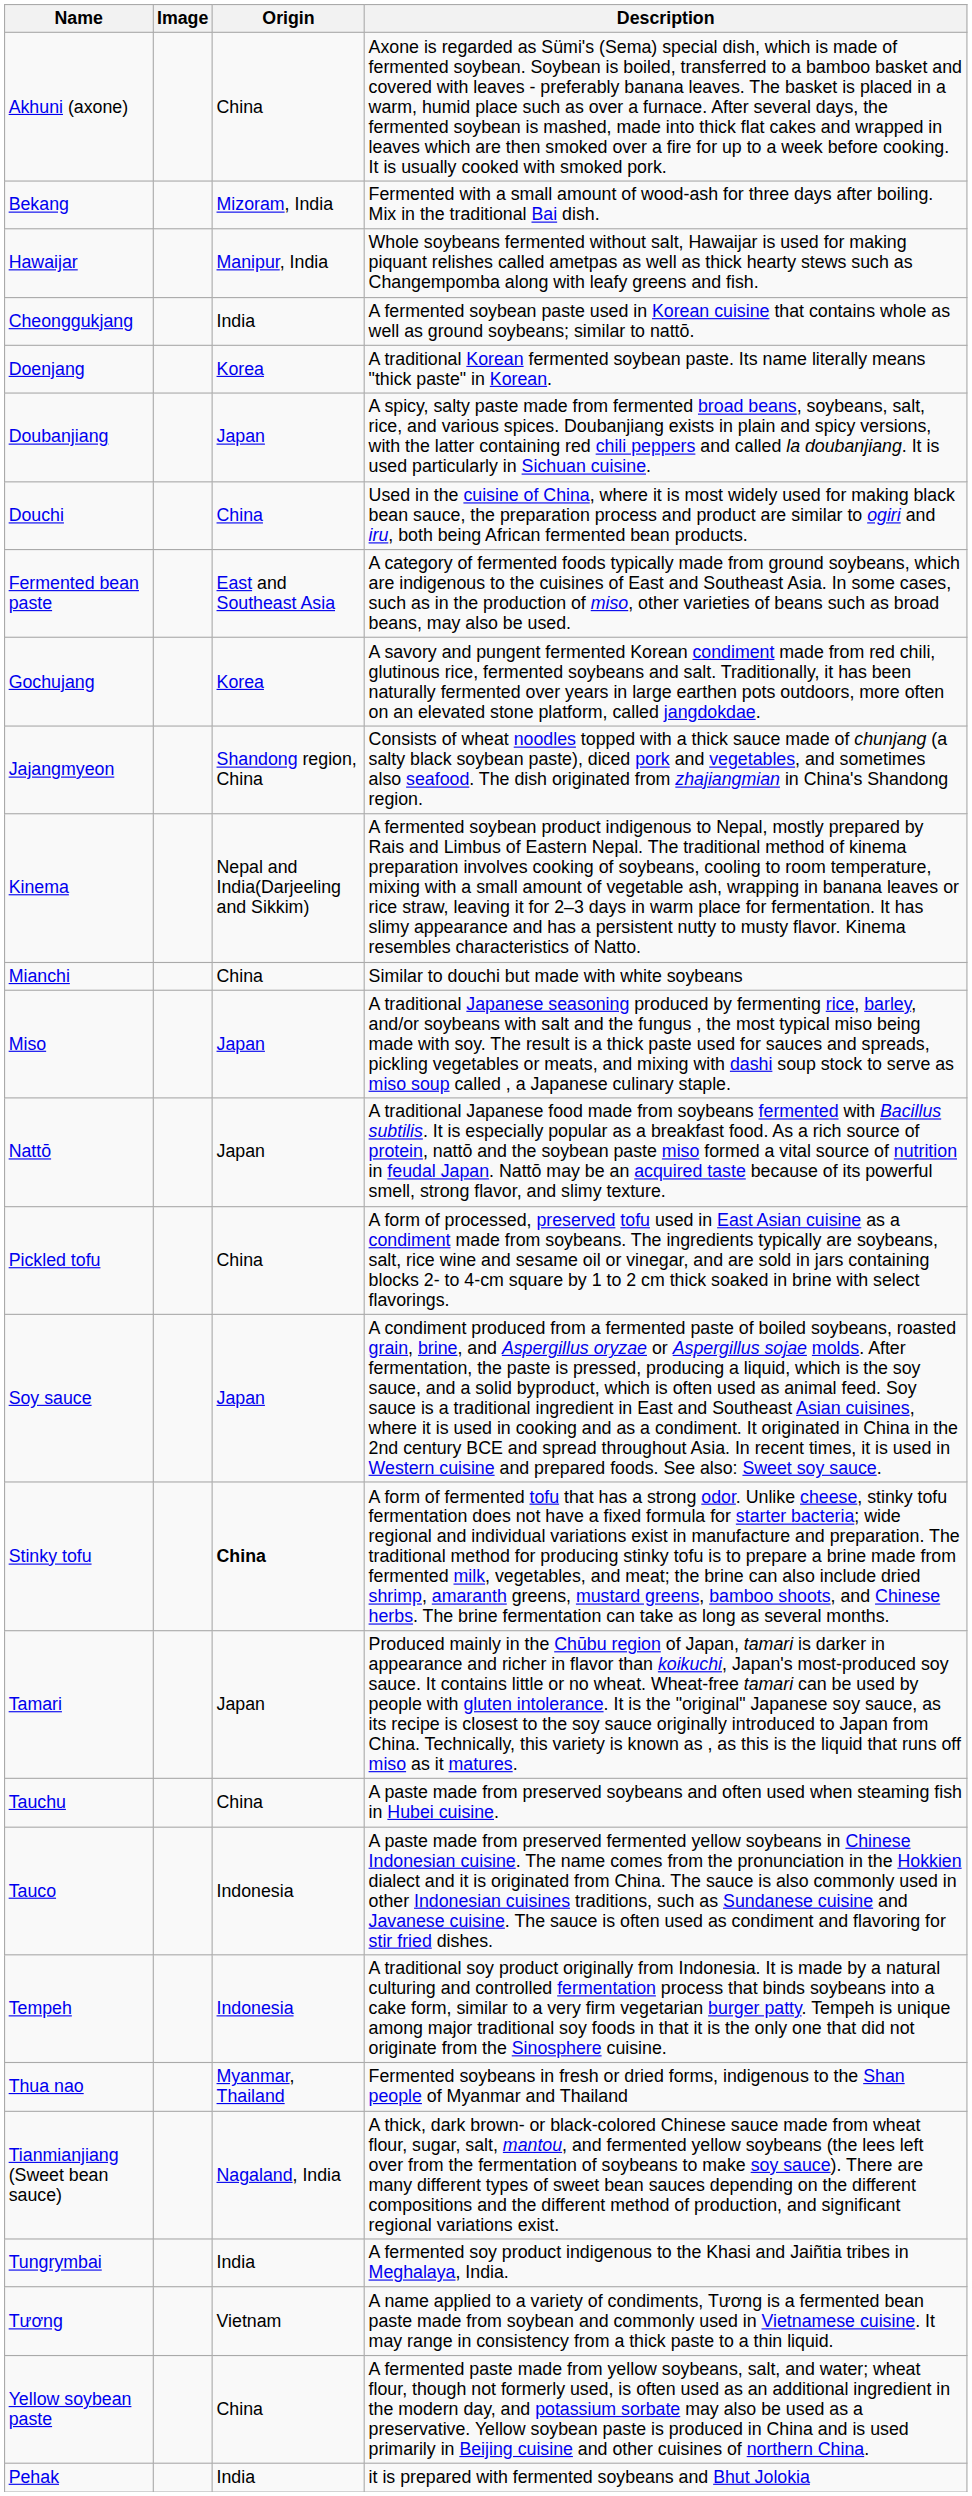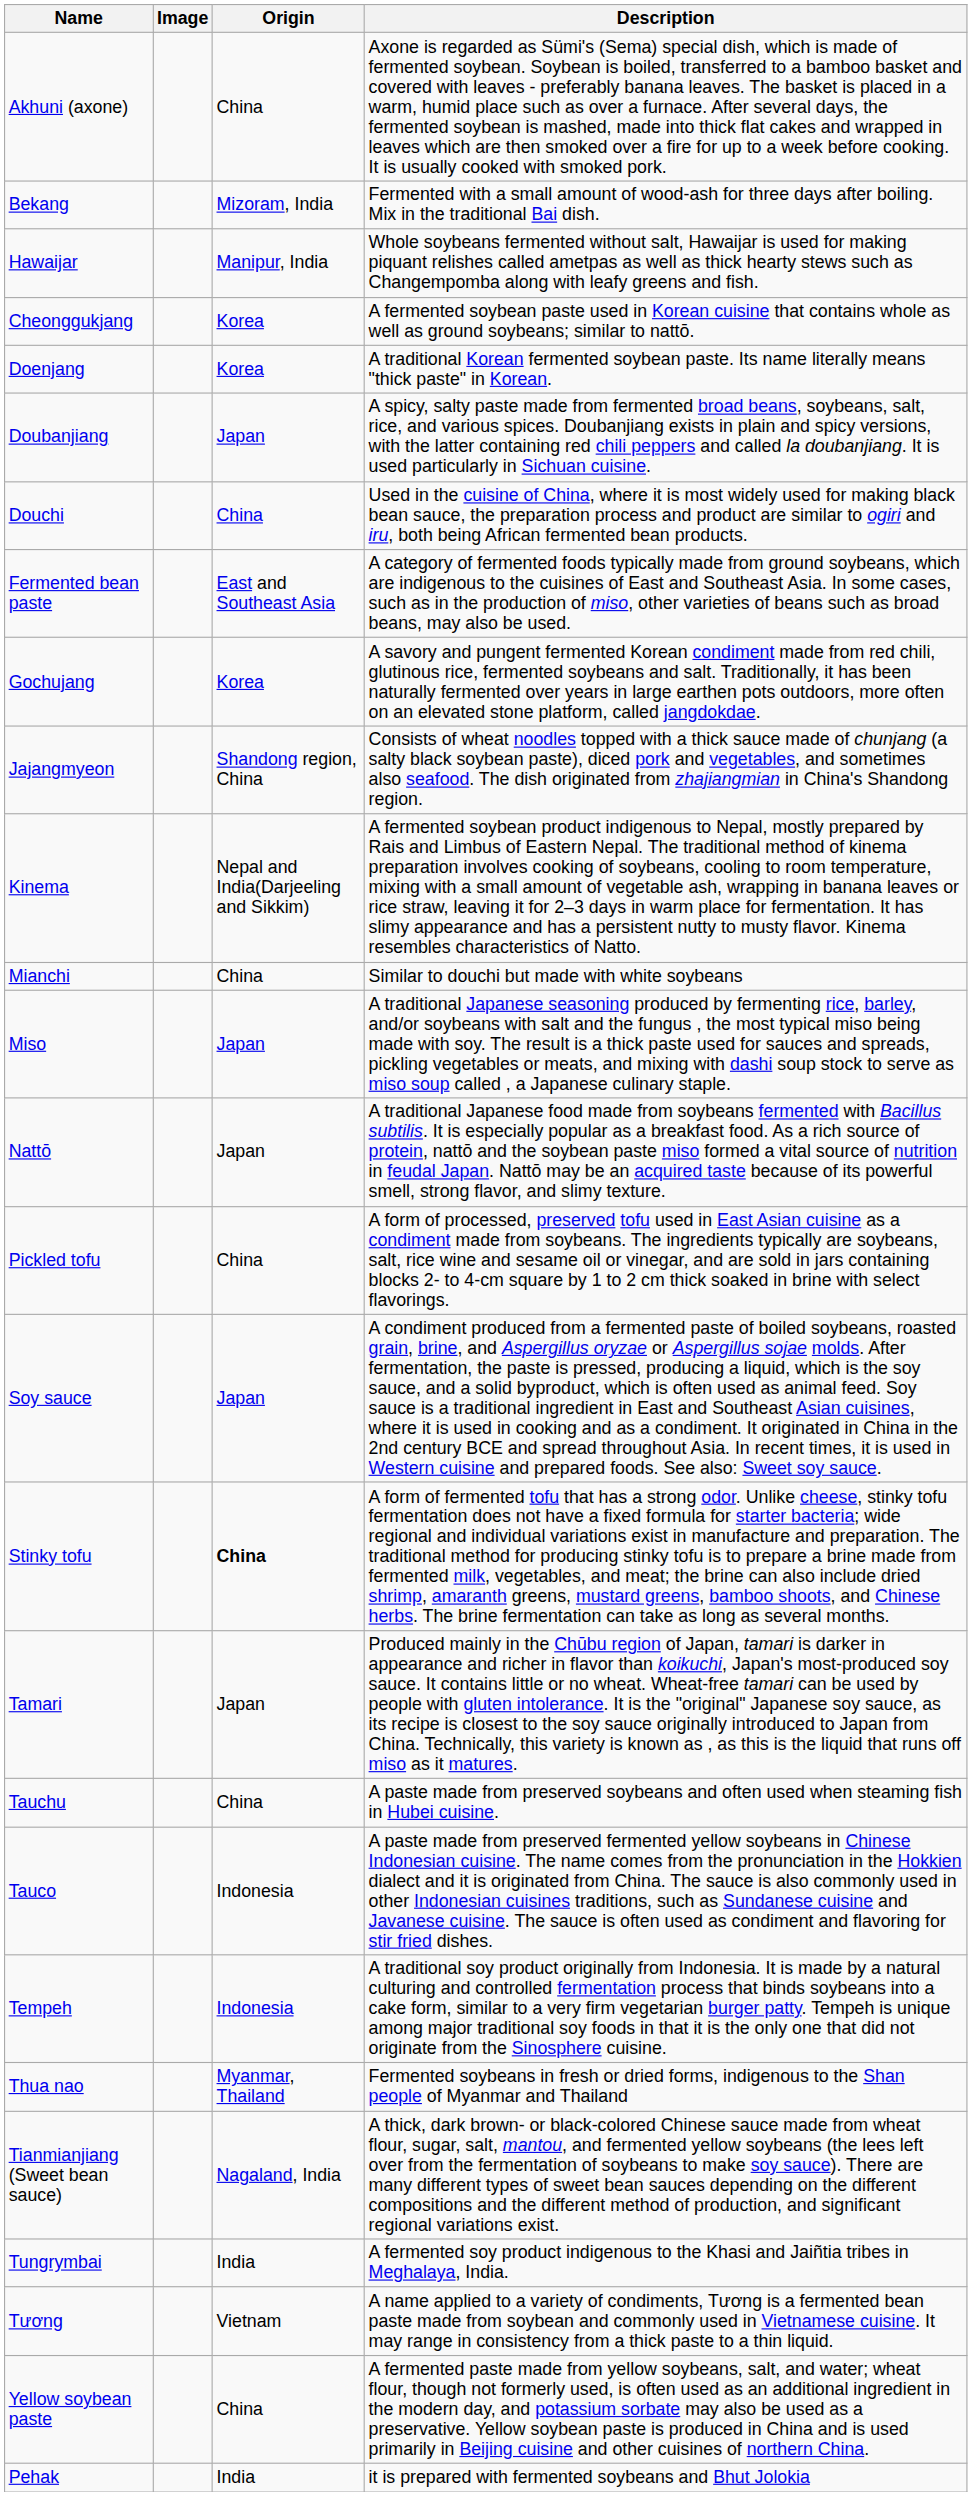 <table class="wikitable">
 <tr>
 <th>Name</th>
 <th>Image</th>
 <th>Origin</th>
 <th>Description</th>
 </tr>
 <tr>
 <td><a href='#'>Akhuni</a> (axone)</td>
 <td></td>
 <td>China</td>
 <td>Axone is regarded as Sümi's (Sema) special dish, which is made of fermented soybean. Soybean is boiled, transferred to a bamboo basket and covered with leaves - preferably banana leaves. The basket is placed in a warm, humid place such as over a furnace. After several days, the fermented soybean is mashed, made into thick flat cakes and wrapped in leaves which are then smoked over a fire for up to a week before cooking. It is usually cooked with smoked pork.</td>
 </tr>
 <tr>
 <td><a href='#'>Bekang</a></td>
 <td></td>
 <td><a href='#'>Mizoram</a>, India</td>
 <td>Fermented with a small amount of wood-ash for three days after boiling. Mix in the traditional <a href='#'>Bai</a> dish.</td>
 </tr>
 <tr>
 <td><a href='#'>Hawaijar</a></td>
 <td></td>
 <td><a href='#'>Manipur</a>, India</td>
 <td>Whole soybeans fermented without salt, Hawaijar is used for making piquant relishes called ametpas as well as thick hearty stews such as Changempomba along with leafy greens and fish.</td>
 </tr>
 <tr>
 <td><a href='#'>Cheonggukjang</a></td>
 <td></td>
-<td>India</td>
+<td><a href='#'>Korea</a></td>
 <td>A fermented soybean paste used in <a href='#'>Korean cuisine</a> that contains whole as well as ground soybeans; similar to nattō.</td>
 </tr>
 <tr>
 <td><a href='#'>Doenjang</a></td>
 <td></td>
 <td><a href='#'>Korea</a></td>
 <td>A traditional <a href='#'>Korean</a> fermented soybean paste. Its name literally means "thick paste" in <a href='#'>Korean</a>.</td>
 </tr>
 <tr>
 <td><a href='#'>Doubanjiang</a></td>
 <td></td>
 <td><a href='#'>Japan</a></td>
 <td>A spicy, salty paste made from fermented <a href='#'>broad beans</a>, soybeans, salt, rice, and various spices. Doubanjiang exists in plain and spicy versions, with the latter containing red <a href='#'>chili peppers</a> and called <em>la doubanjiang</em>. It is used particularly in <a href='#'>Sichuan cuisine</a>.</td>
 </tr>
 <tr>
 <td><a href='#'>Douchi</a></td>
 <td></td>
 <td><a href='#'>China</a></td>
 <td>Used in the <a href='#'>cuisine of China</a>, where it is most widely used for making black bean sauce, the preparation process and product are similar to <em><a href='#'>ogiri</a></em> and <em><a href='#'>iru</a></em>, both being African fermented bean products.</td>
 </tr>
 <tr>
 <td><a href='#'>Fermented bean paste</a></td>
 <td></td>
 <td><a href='#'>East</a> and <a href='#'>Southeast Asia</a></td>
 <td>A category of fermented foods typically made from ground soybeans, which are indigenous to the cuisines of East and Southeast Asia. In some cases, such as in the production of <em><a href='#'>miso</a></em>, other varieties of beans such as broad beans, may also be used.</td>
 </tr>
 <tr>
 <td><a href='#'>Gochujang</a></td>
 <td></td>
 <td><a href='#'>Korea</a></td>
 <td>A savory and pungent fermented Korean <a href='#'>condiment</a> made from red chili, glutinous rice, fermented soybeans and salt. Traditionally, it has been naturally fermented over years in large earthen pots outdoors, more often on an elevated stone platform, called <a href='#'>jangdokdae</a>.</td>
 </tr>
 <tr>
 <td><a href='#'>Jajangmyeon</a></td>
 <td></td>
 <td><a href='#'>Shandong</a> region, China</td>
 <td>Consists of wheat <a href='#'>noodles</a> topped with a thick sauce made of <em>chunjang</em> (a salty black soybean paste), diced <a href='#'>pork</a> and <a href='#'>vegetables</a>, and sometimes also <a href='#'>seafood</a>. The dish originated from <em><a href='#'>zhajiangmian</a></em> in China's Shandong region.</td>
 </tr>
 <tr>
 <td><a href='#'>Kinema</a></td>
 <td></td>
 <td>Nepal and India(Darjeeling and Sikkim)</td>
 <td>A fermented soybean product indigenous to Nepal, mostly prepared by Rais and Limbus of Eastern Nepal. The traditional method of kinema preparation involves cooking of soybeans, cooling to room temperature, mixing with a small amount of vegetable ash, wrapping in banana leaves or rice straw, leaving it for 2–3 days in warm place for fermentation. It has slimy appearance and has a persistent nutty to musty flavor. Kinema resembles characteristics of Natto.</td>
 </tr>
 <tr>
 <td><a href='#'>Mianchi</a></td>
 <td></td>
 <td>China</td>
 <td>Similar to douchi but made with white soybeans</td>
 </tr>
 <tr>
 <td><a href='#'>Miso</a></td>
 <td></td>
 <td><a href='#'>Japan</a></td>
 <td>A traditional <a href='#'>Japanese seasoning</a> produced by fermenting <a href='#'>rice</a>, <a href='#'>barley</a>, and/or soybeans with salt and the fungus , the most typical miso being made with soy. The result is a thick paste used for sauces and spreads, pickling vegetables or meats, and mixing with <a href='#'>dashi</a> soup stock to serve as <a href='#'>miso soup</a> called , a Japanese culinary staple.</td>
 </tr>
 <tr>
 <td><a href='#'>Nattō</a></td>
 <td></td>
 <td>Japan</td>
 <td>A traditional Japanese food made from soybeans <a href='#'>fermented</a> with <em><a href='#'>Bacillus subtilis</a></em>. It is especially popular as a breakfast food. As a rich source of <a href='#'>protein</a>, nattō and the soybean paste <a href='#'>miso</a> formed a vital source of <a href='#'>nutrition</a> in <a href='#'>feudal Japan</a>. Nattō may be an <a href='#'>acquired taste</a> because of its powerful smell, strong flavor, and slimy texture.</td>
 </tr>
 <tr>
 <td><a href='#'>Pickled tofu</a></td>
 <td></td>
 <td>China</td>
 <td>A form of processed, <a href='#'>preserved</a> <a href='#'>tofu</a> used in <a href='#'>East Asian cuisine</a> as a <a href='#'>condiment</a> made from soybeans. The ingredients typically are soybeans, salt, rice wine and sesame oil or vinegar, and are sold in jars containing blocks 2- to 4-cm square by 1 to 2 cm thick soaked in brine with select flavorings.</td>
 </tr>
 <tr>
 <td><a href='#'>Soy sauce</a></td>
 <td></td>
 <td><a href='#'>Japan</a></td>
 <td>A condiment produced from a fermented paste of boiled soybeans, roasted <a href='#'>grain</a>, <a href='#'>brine</a>, and <em><a href='#'>Aspergillus oryzae</a></em> or <em><a href='#'>Aspergillus sojae</a></em> <a href='#'>molds</a>. After fermentation, the paste is pressed, producing a liquid, which is the soy sauce, and a solid byproduct, which is often used as animal feed. Soy sauce is a traditional ingredient in East and Southeast <a href='#'>Asian cuisines</a>, where it is used in cooking and as a condiment. It originated in China in the 2nd century BCE and spread throughout Asia. In recent times, it is used in <a href='#'>Western cuisine</a> and prepared foods. See also: <a href='#'>Sweet soy sauce</a>.</td>
 </tr>
 <tr>
 <td><a href='#'>Stinky tofu</a></td>
 <td></td>
 <td><strong>China</strong></td>
 <td>A form of fermented <a href='#'>tofu</a> that has a strong <a href='#'>odor</a>. Unlike <a href='#'>cheese</a>, stinky tofu fermentation does not have a fixed formula for <a href='#'>starter bacteria</a>; wide regional and individual variations exist in manufacture and preparation. The traditional method for producing stinky tofu is to prepare a brine made from fermented <a href='#'>milk</a>, vegetables, and meat; the brine can also include dried <a href='#'>shrimp</a>, <a href='#'>amaranth</a> greens, <a href='#'>mustard greens</a>, <a href='#'>bamboo shoots</a>, and <a href='#'>Chinese herbs</a>. The brine fermentation can take as long as several months.</td>
 </tr>
 <tr>
 <td><a href='#'>Tamari</a></td>
 <td></td>
 <td>Japan</td>
 <td>Produced mainly in the <a href='#'>Chūbu region</a> of Japan, <em>tamari</em> is darker in appearance and richer in flavor than <em><a href='#'>koikuchi</a></em>, Japan's most-produced soy sauce. It contains little or no wheat. Wheat-free <em>tamari</em> can be used by people with <a href='#'>gluten intolerance</a>. It is the "original" Japanese soy sauce, as its recipe is closest to the soy sauce originally introduced to Japan from China. Technically, this variety is known as , as this is the liquid that runs off <a href='#'>miso</a> as it <a href='#'>matures</a>.</td>
 </tr>
 <tr>
 <td><a href='#'>Tauchu</a></td>
 <td></td>
 <td>China</td>
 <td>A paste made from preserved soybeans and often used when steaming fish in <a href='#'>Hubei cuisine</a>.</td>
 </tr>
 <tr>
 <td><a href='#'>Tauco</a></td>
 <td></td>
 <td>Indonesia</td>
 <td>A paste made from preserved fermented yellow soybeans in <a href='#'>Chinese Indonesian cuisine</a>. The name comes from the pronunciation in the <a href='#'>Hokkien</a> dialect and it is originated from China. The sauce is also commonly used in other <a href='#'>Indonesian cuisines</a> traditions, such as <a href='#'>Sundanese cuisine</a> and <a href='#'>Javanese cuisine</a>. The sauce is often used as condiment and flavoring for <a href='#'>stir fried</a> dishes.</td>
 </tr>
 <tr>
 <td><a href='#'>Tempeh</a></td>
 <td></td>
 <td><a href='#'>Indonesia</a></td>
 <td>A traditional soy product originally from Indonesia. It is made by a natural culturing and controlled <a href='#'>fermentation</a> process that binds soybeans into a cake form, similar to a very firm vegetarian <a href='#'>burger patty</a>. Tempeh is unique among major traditional soy foods in that it is the only one that did not originate from the <a href='#'>Sinosphere</a> cuisine.</td>
 </tr>
 <tr>
 <td><a href='#'>Thua nao</a></td>
 <td></td>
 <td><a href='#'>Myanmar</a>, <a href='#'>Thailand</a></td>
 <td>Fermented soybeans in fresh or dried forms, indigenous to the <a href='#'>Shan people</a> of Myanmar and Thailand</td>
 </tr>
 <tr>
 <td><a href='#'>Tianmianjiang</a> (Sweet bean sauce)</td>
 <td></td>
 <td><a href='#'>Nagaland</a>, India</td>
 <td>A thick, dark brown- or black-colored Chinese sauce made from wheat flour, sugar, salt, <em><a href='#'>mantou</a></em>, and fermented yellow soybeans (the lees left over from the fermentation of soybeans to make <a href='#'>soy sauce</a>). There are many different types of sweet bean sauces depending on the different compositions and the different method of production, and significant regional variations exist.</td>
 </tr>
 <tr>
 <td><a href='#'>Tungrymbai</a></td>
 <td></td>
 <td>India</td>
 <td>A fermented soy product indigenous to the Khasi and Jaiñtia tribes in <a href='#'>Meghalaya</a>, India.</td>
 </tr>
 <tr>
 <td><a href='#'>Tương</a></td>
 <td></td>
 <td>Vietnam</td>
 <td>A name applied to a variety of condiments, Tương is a fermented bean paste made from soybean and commonly used in <a href='#'>Vietnamese cuisine</a>. It may range in consistency from a thick paste to a thin liquid.</td>
 </tr>
 <tr>
 <td><a href='#'>Yellow soybean paste</a></td>
 <td></td>
 <td>China</td>
 <td>A fermented paste made from yellow soybeans, salt, and water; wheat flour, though not formerly used, is often used as an additional ingredient in the modern day, and <a href='#'>potassium sorbate</a> may also be used as a preservative. Yellow soybean paste is produced in China and is used primarily in <a href='#'>Beijing cuisine</a> and other cuisines of <a href='#'>northern China</a>.</td>
 </tr>
 <tr>
 <td><a href='#'>Pehak</a></td>
 <td></td>
 <td>India</td>
 <td>it is prepared with fermented soybeans and <a href='#'>Bhut Jolokia</a></td>
 </tr>
 </table>
